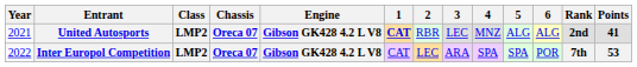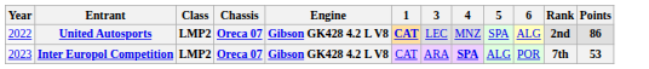 <table class="wikitable" style="text-align:center; font-size:85%">
 <tr>
 <th>Year</th>
 <th>Entrant</th>
 <th>Class</th>
 <th>Chassis</th>
 <th>Engine</th>
 <th>1</th>
-<th>2</th>
 <th>3</th>
 <th>4</th>
 <th>5</th>
 <th>6</th>
 <th>Rank</th>
 <th>Points</th>
 </tr>
 <tr>
-<td><a href='#'>2021</a></td>
+<td><a href='#'>2022</a></td>
 <th nowrap><a href='#'>United Autosports</a></th>
 <th>LMP2</th>
 <th nowrap><a href='#'>Oreca 07</a></th>
 <th nowrap><a href='#'>Gibson</a> GK428 4.2 L V8</th>
 <td style="background:#FFDF9F;"><strong><a href='#'>CAT</a><br></strong></td>
-<td style="background:#DFFFDF;"><a href='#'>RBR</a><br></td>
 <td style="background:#DFDFDF;"><a href='#'>LEC</a><br></td>
 <td style="background:#DFDFDF;"><a href='#'>MNZ</a><br></td>
-<td style="background:#DFFFDF;"><a href='#'>ALG</a><br></td>
+<td style="background:#DFFFDF;"><a href='#'>SPA</a><br></td>
 <td style="background:#FFFFBF;"><a href='#'>ALG</a><br></td>
 <th style="background:#DFDFDF;">2nd</th>
-<th style="background:#DFDFDF;">41</th>
+<th style="background:#DFDFDF;">86</th>
 </tr>
 <tr>
-<td><a href='#'>2022</a></td>
+<td><a href='#'>2023</a></td>
 <th nowrap><a href='#'>Inter Europol Competition</a></th>
 <th>LMP2</th>
 <th nowrap><a href='#'>Oreca 07</a></th>
 <th nowrap><a href='#'>Gibson</a> GK428 4.2 L V8</th>
 <td style="background:#EFCFFF;"><a href='#'>CAT</a><br></td>
-<td style="background:#FFDF9F;"><a href='#'>LEC</a><br></td>
 <td style="background:#EFCFFF;"><a href='#'>ARA</a><br></td>
-<td style="background:#EFCFFF;"><a href='#'>SPA</a><br></td>
-<td style="background:#DFFFDF;"><a href='#'>SPA</a><br></td>
+<td style="background:#EFCFFF;"><strong><a href='#'>SPA</a><br></strong></td>
+<td style="background:#DFFFDF;"><a href='#'>ALG</a><br></td>
 <td style="background:#DFFFDF;"><a href='#'>POR</a><br></td>
 <th>7th</th>
 <th>53</th>
 </tr>
 </table>
